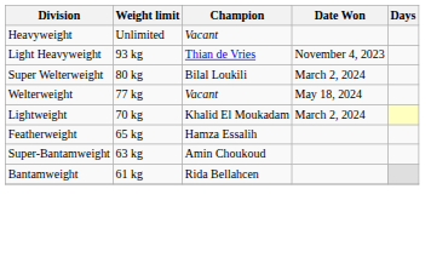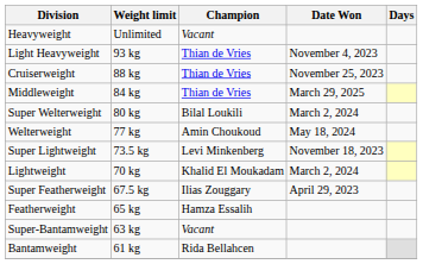 <table class="sortable wikitable succession-box" style="font-size:90%;">
 <tr>
 <th>Division</th>
 <th>Weight limit</th>
 <th>Champion</th>
 <th>Date Won</th>
 <th>Days</th>
 </tr>
 <tr>
 <td>Heavyweight</td>
 <td>Unlimited</td>
 <td> <em>Vacant</em></td>
 <td></td>
 <td></td>
 </tr>
 <tr>
 <td>Light Heavyweight</td>
 <td>93 kg</td>
 <td> <a href='#'>Thian de Vries</a></td>
 <td>November 4, 2023</td>
 <td></td>
 </tr>
 <tr>
+<td>Cruiserweight</td>
+<td>88 kg</td>
+<td> <a href='#'>Thian de Vries</a></td>
+<td>November 25, 2023</td>
+<td></td>
+</tr>
+<tr>
+<td>Middleweight</td>
+<td>84 kg</td>
+<td> <a href='#'>Thian de Vries</a></td>
+<td>March 29, 2025</td>
+<td style="background:#ffffbf;"></td>
+</tr>
+<tr>
 <td>Super Welterweight</td>
 <td>80 kg</td>
 <td> Bilal Loukili</td>
 <td>March 2, 2024</td>
 <td></td>
 </tr>
 <tr>
 <td>Welterweight</td>
 <td>77 kg</td>
-<td> <em>Vacant</em></td>
+<td> Amin Choukoud</td>
 <td>May 18, 2024</td>
 <td></td>
+</tr>
+<tr>
+<td>Super Lightweight</td>
+<td>73.5 kg</td>
+<td> Levi Minkenberg</td>
+<td>November 18, 2023</td>
+<td style="background:#ffffbf;"></td>
 </tr>
 <tr>
 <td>Lightweight</td>
 <td>70 kg</td>
 <td> Khalid El Moukadam</td>
 <td>March 2, 2024</td>
 <td style="background:#ffffbf;"></td>
+</tr>
+<tr>
+<td>Super Featherweight</td>
+<td>67.5 kg</td>
+<td> Ilias Zouggary</td>
+<td>April 29, 2023</td>
+<td></td>
 </tr>
 <tr>
 <td>Featherweight</td>
 <td>65 kg</td>
 <td> Hamza Essalih</td>
 <td></td>
 <td></td>
 </tr>
 <tr>
 <td>Super-Bantamweight</td>
 <td>63 kg</td>
-<td> Amin Choukoud</td>
+<td> <em>Vacant</em></td>
 <td></td>
 <td></td>
 </tr>
 <tr>
 <td>Bantamweight</td>
 <td>61 kg</td>
 <td> Rida Bellahcen</td>
 <td></td>
 <td style="background:#dfdfdf;"></td>
 </tr>
 <tr>
 </tr>
 </table>
